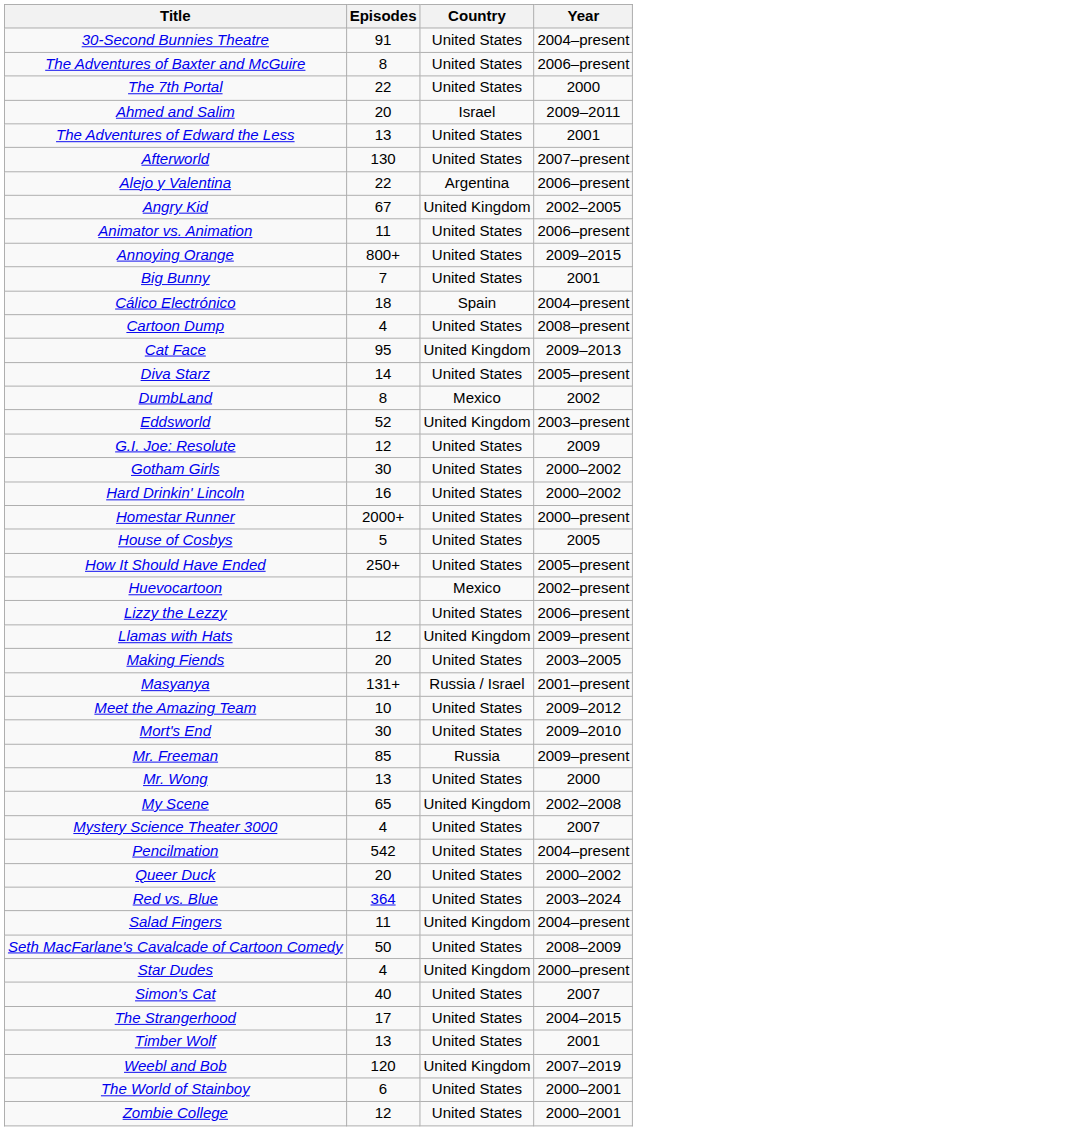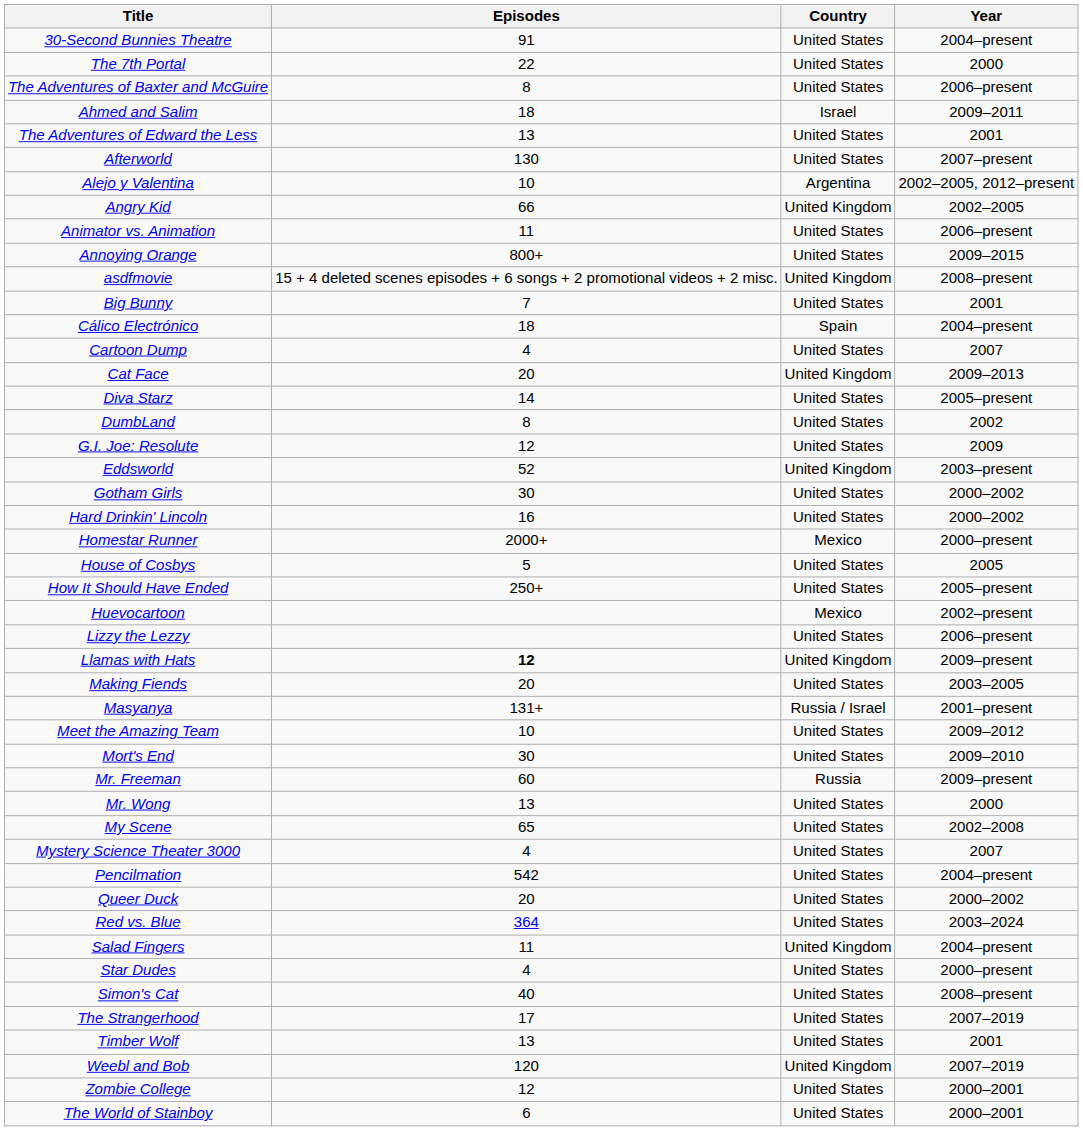 <table class="wikitable sortable" style="text-align:center;">
 <tr>
 <th scope="col">Title</th>
 <th scope="col">Episodes</th>
 <th scope="col">Country</th>
 <th scope="col">Year</th>
 </tr>
 <tr>
 <td><em><a href='#'>30-Second Bunnies Theatre</a></em></td>
 <td>91</td>
 <td>United States</td>
 <td>2004–present</td>
 </tr>
 <tr>
+<td><em><a href='#'>The 7th Portal</a></em></td>
+<td>22</td>
+<td>United States</td>
+<td>2000</td>
+</tr>
+<tr>
 <td><em><a href='#'>The Adventures of Baxter and McGuire</a></em></td>
 <td>8</td>
 <td>United States</td>
 <td>2006–present</td>
 </tr>
 <tr>
-<td><em><a href='#'>The 7th Portal</a></em></td>
-<td>22</td>
-<td>United States</td>
-<td>2000</td>
-</tr>
-<tr>
 <td><em><a href='#'>Ahmed and Salim</a></em></td>
-<td>20</td>
+<td>18</td>
 <td>Israel</td>
 <td>2009–2011</td>
 </tr>
 <tr>
 <td><em><a href='#'>The Adventures of Edward the Less</a></em></td>
 <td>13</td>
 <td>United States</td>
 <td>2001</td>
 </tr>
 <tr>
 <td><em><a href='#'>Afterworld</a></em></td>
 <td>130</td>
 <td>United States</td>
 <td>2007–present</td>
 </tr>
 <tr>
 <td><em><a href='#'>Alejo y Valentina</a></em></td>
-<td>22</td>
+<td>10</td>
 <td>Argentina</td>
-<td>2006–present</td>
+<td>2002–2005, 2012–present</td>
 </tr>
 <tr>
 <td><em><a href='#'>Angry Kid</a></em></td>
-<td>67</td>
+<td>66</td>
 <td>United Kingdom</td>
 <td>2002–2005</td>
 </tr>
 <tr>
 <td><em><a href='#'>Animator vs. Animation</a></em></td>
 <td>11</td>
 <td>United States</td>
 <td>2006–present</td>
 </tr>
 <tr>
 <td><em><a href='#'>Annoying Orange</a></em></td>
 <td>800+</td>
 <td>United States</td>
 <td>2009–2015</td>
+</tr>
+<tr>
+<td><em><a href='#'>asdfmovie</a></em></td>
+<td>15 + 4 deleted scenes episodes + 6 songs + 2 promotional videos + 2 misc.</td>
+<td>United Kingdom</td>
+<td>2008–present</td>
 </tr>
 <tr>
 <td><em><a href='#'>Big Bunny</a></em></td>
 <td>7</td>
 <td>United States</td>
 <td>2001</td>
 </tr>
 <tr>
 <td><em><a href='#'>Cálico Electrónico</a></em></td>
 <td>18</td>
 <td>Spain</td>
 <td>2004–present</td>
 </tr>
 <tr>
 <td><em><a href='#'>Cartoon Dump</a></em></td>
 <td>4</td>
 <td>United States</td>
-<td>2008–present</td>
+<td>2007</td>
 </tr>
 <tr>
 <td><em><a href='#'>Cat Face</a></em></td>
-<td>95</td>
+<td>20</td>
 <td>United Kingdom</td>
 <td>2009–2013</td>
 </tr>
 <tr>
 <td><em><a href='#'>Diva Starz</a></em></td>
 <td>14</td>
 <td>United States</td>
 <td>2005–present</td>
 </tr>
 <tr>
 <td><em><a href='#'>DumbLand</a></em></td>
 <td>8</td>
-<td>Mexico</td>
+<td>United States</td>
 <td>2002</td>
+</tr>
+<tr>
+<td><em><a href='#'>G.I. Joe: Resolute</a></em></td>
+<td>12</td>
+<td>United States</td>
+<td>2009</td>
 </tr>
 <tr>
 <td><em><a href='#'>Eddsworld</a></em></td>
 <td>52</td>
 <td>United Kingdom</td>
 <td>2003–present</td>
-</tr>
-<tr>
-<td><em><a href='#'>G.I. Joe: Resolute</a></em></td>
-<td>12</td>
-<td>United States</td>
-<td>2009</td>
 </tr>
 <tr>
 <td><em><a href='#'>Gotham Girls</a></em></td>
 <td>30</td>
 <td>United States</td>
 <td>2000–2002</td>
 </tr>
 <tr>
 <td><em><a href='#'>Hard Drinkin' Lincoln</a></em></td>
 <td>16</td>
 <td>United States</td>
 <td>2000–2002</td>
 </tr>
 <tr>
 <td><em><a href='#'>Homestar Runner</a></em></td>
 <td>2000+</td>
-<td>United States</td>
+<td>Mexico</td>
 <td>2000–present</td>
 </tr>
 <tr>
 <td><em><a href='#'>House of Cosbys</a></em></td>
 <td>5</td>
 <td>United States</td>
 <td>2005</td>
 </tr>
 <tr>
 <td><em><a href='#'>How It Should Have Ended</a></em></td>
 <td>250+</td>
 <td>United States</td>
 <td>2005–present</td>
 </tr>
 <tr>
 <td><em><a href='#'>Huevocartoon</a></em></td>
 <td></td>
 <td>Mexico</td>
 <td>2002–present</td>
 </tr>
 <tr>
 <td><em><a href='#'>Lizzy the Lezzy</a></em></td>
 <td></td>
 <td>United States</td>
 <td>2006–present</td>
 </tr>
 <tr>
 <td><em><a href='#'>Llamas with Hats</a></em></td>
-<td>12</td>
+<td><strong>12</strong></td>
 <td>United Kingdom</td>
 <td>2009–present</td>
 </tr>
 <tr>
 <td><em><a href='#'>Making Fiends</a></em></td>
 <td>20</td>
 <td>United States</td>
 <td>2003–2005</td>
 </tr>
 <tr>
 <td><em><a href='#'>Masyanya</a></em></td>
 <td>131+</td>
 <td>Russia / Israel</td>
 <td>2001–present</td>
 </tr>
 <tr>
 <td><em><a href='#'>Meet the Amazing Team</a></em></td>
 <td>10</td>
 <td>United States</td>
 <td>2009–2012</td>
 </tr>
 <tr>
 <td><em><a href='#'>Mort's End</a></em></td>
 <td>30</td>
 <td>United States</td>
 <td>2009–2010</td>
 </tr>
 <tr>
 <td><em><a href='#'>Mr. Freeman</a></em></td>
-<td>85</td>
+<td>60</td>
 <td>Russia</td>
 <td>2009–present</td>
 </tr>
 <tr>
 <td><em><a href='#'>Mr. Wong</a></em></td>
 <td>13</td>
 <td>United States</td>
 <td>2000</td>
 </tr>
 <tr>
 <td><em><a href='#'>My Scene</a></em></td>
 <td>65</td>
-<td>United Kingdom</td>
+<td>United States</td>
 <td>2002–2008</td>
 </tr>
 <tr>
 <td><em><a href='#'>Mystery Science Theater 3000</a></em></td>
 <td>4</td>
 <td>United States</td>
 <td>2007</td>
 </tr>
 <tr>
 <td><em><a href='#'>Pencilmation</a></em></td>
 <td>542</td>
 <td>United States</td>
 <td>2004–present</td>
 </tr>
 <tr>
 <td><em><a href='#'>Queer Duck</a></em></td>
 <td>20</td>
 <td>United States</td>
 <td>2000–2002</td>
 </tr>
 <tr>
 <td><em><a href='#'>Red vs. Blue</a></em></td>
 <td><a href='#'>364</a></td>
 <td>United States</td>
 <td>2003–2024</td>
 </tr>
 <tr>
 <td><em><a href='#'>Salad Fingers</a></em></td>
 <td>11</td>
 <td>United Kingdom</td>
 <td>2004–present</td>
 </tr>
 <tr>
-<td><em><a href='#'>Seth MacFarlane's Cavalcade of Cartoon Comedy</a></em></td>
-<td>50</td>
-<td>United States</td>
-<td>2008–2009</td>
-</tr>
-<tr>
 <td><em><a href='#'>Star Dudes</a></em></td>
 <td>4</td>
-<td>United Kingdom</td>
+<td>United States</td>
 <td>2000–present</td>
 </tr>
 <tr>
 <td><em><a href='#'>Simon's Cat</a></em></td>
 <td>40</td>
 <td>United States</td>
-<td>2007</td>
+<td>2008–present</td>
 </tr>
 <tr>
 <td><em><a href='#'>The Strangerhood</a></em></td>
 <td>17</td>
 <td>United States</td>
-<td>2004–2015</td>
+<td>2007–2019</td>
 </tr>
 <tr>
 <td><em><a href='#'>Timber Wolf</a></em></td>
 <td>13</td>
 <td>United States</td>
 <td>2001</td>
 </tr>
 <tr>
 <td><em><a href='#'>Weebl and Bob</a></em></td>
 <td>120</td>
 <td>United Kingdom</td>
 <td>2007–2019</td>
 </tr>
 <tr>
+<td><em><a href='#'>Zombie College</a></em></td>
+<td>12</td>
+<td>United States</td>
+<td>2000–2001</td>
+</tr>
+<tr>
 <td><em><a href='#'>The World of Stainboy</a></em></td>
 <td>6</td>
 <td>United States</td>
 <td>2000–2001</td>
 </tr>
-<tr>
-<td><em><a href='#'>Zombie College</a></em></td>
-<td>12</td>
-<td>United States</td>
-<td>2000–2001</td>
-</tr>
 </table>
